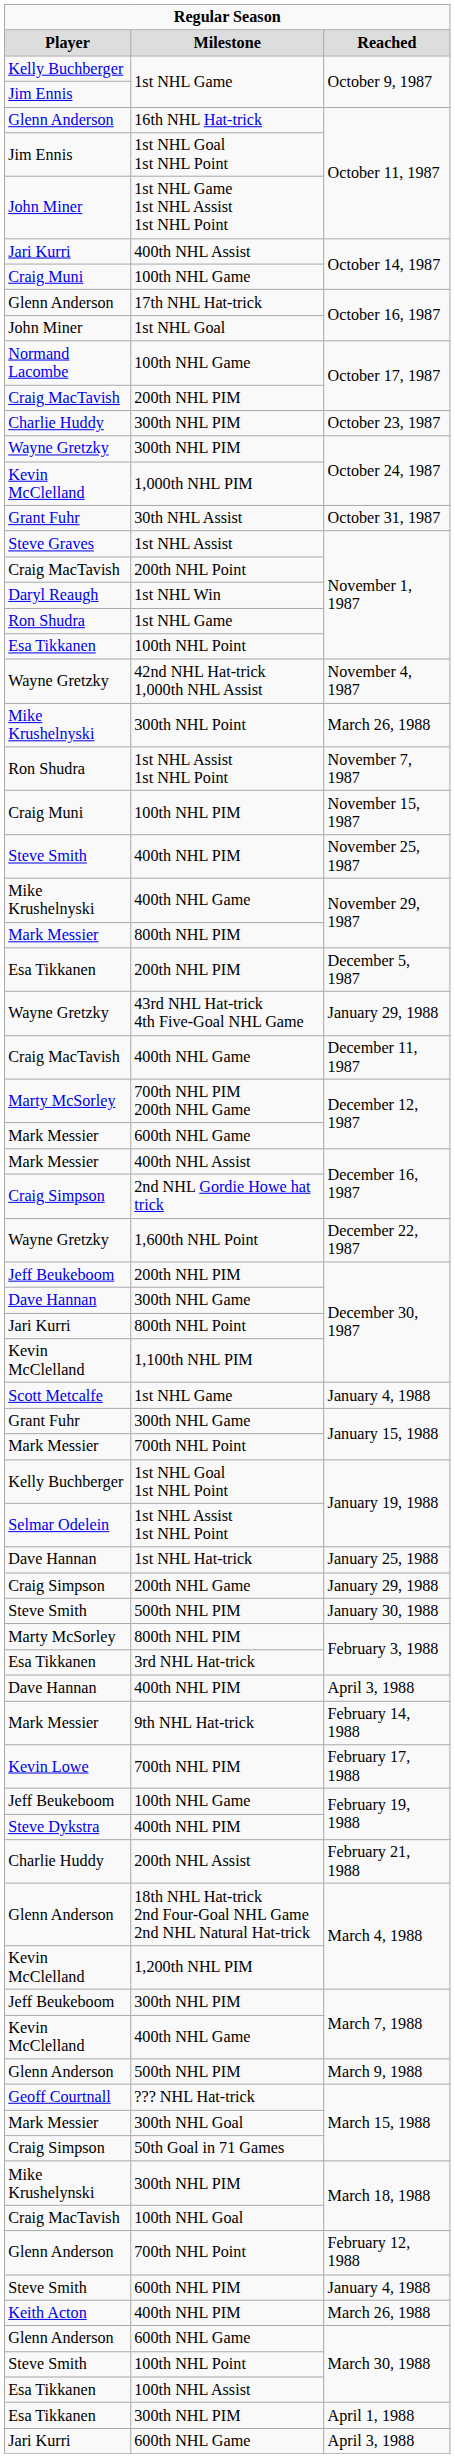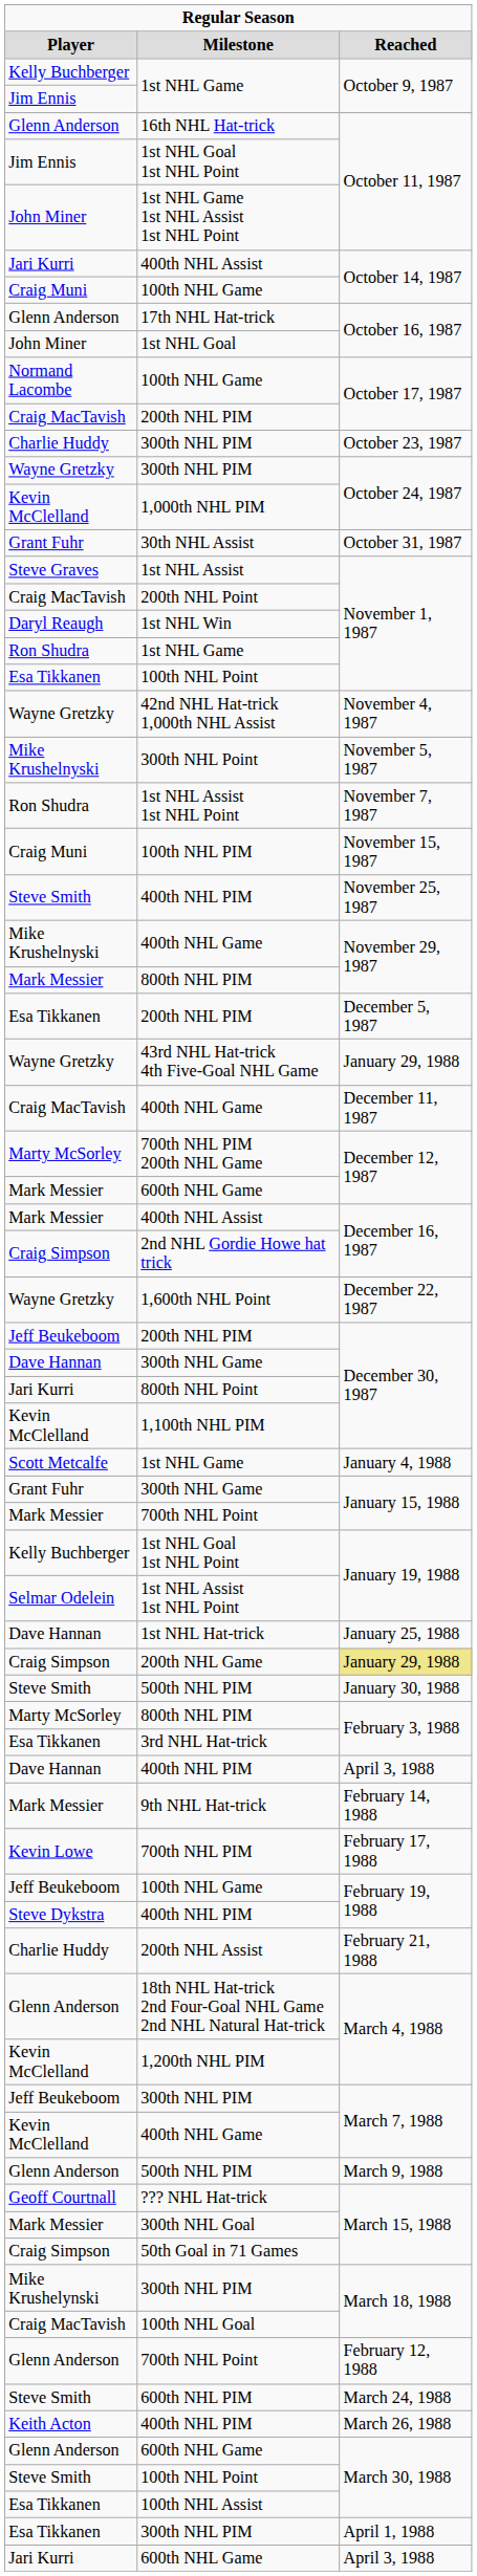 <table class="wikitable" style="width:50%;">
 <tr>
 <td colspan="10" style="text-align:center;"><strong>Regular Season</strong></td>
 </tr>
 <tr style="text-align:center; background:#ddd;">
 <td><strong>Player</strong></td>
 <td><strong>Milestone</strong></td>
 <td><strong>Reached</strong></td>
 </tr>
 <tr>
 <td><a href='#'>Kelly Buchberger</a></td>
 <td rowspan="2">1st NHL Game</td>
 <td rowspan="2">October 9, 1987</td>
 </tr>
 <tr>
 <td><a href='#'>Jim Ennis</a></td>
 </tr>
 <tr>
 <td><a href='#'>Glenn Anderson</a></td>
 <td>16th NHL <a href='#'>Hat-trick</a></td>
 <td rowspan="3">October 11, 1987</td>
 </tr>
 <tr>
 <td>Jim Ennis</td>
 <td>1st NHL Goal<br>1st NHL Point</td>
 </tr>
 <tr>
 <td><a href='#'>John Miner</a></td>
 <td>1st NHL Game<br>1st NHL Assist<br>1st NHL Point</td>
 </tr>
 <tr>
 <td><a href='#'>Jari Kurri</a></td>
 <td>400th NHL Assist</td>
 <td rowspan="2">October 14, 1987</td>
 </tr>
 <tr>
 <td><a href='#'>Craig Muni</a></td>
 <td>100th NHL Game</td>
 </tr>
 <tr>
 <td>Glenn Anderson</td>
 <td>17th NHL Hat-trick</td>
 <td rowspan="2">October 16, 1987</td>
 </tr>
 <tr>
 <td>John Miner</td>
 <td>1st NHL Goal</td>
 </tr>
 <tr>
 <td><a href='#'>Normand Lacombe</a></td>
 <td>100th NHL Game</td>
 <td rowspan="2">October 17, 1987</td>
 </tr>
 <tr>
 <td><a href='#'>Craig MacTavish</a></td>
 <td>200th NHL PIM</td>
 </tr>
 <tr>
 <td><a href='#'>Charlie Huddy</a></td>
 <td>300th NHL PIM</td>
 <td>October 23, 1987</td>
 </tr>
 <tr>
 <td><a href='#'>Wayne Gretzky</a></td>
 <td>300th NHL PIM</td>
 <td rowspan="2">October 24, 1987</td>
 </tr>
 <tr>
 <td><a href='#'>Kevin McClelland</a></td>
 <td>1,000th NHL PIM</td>
 </tr>
 <tr>
 <td><a href='#'>Grant Fuhr</a></td>
 <td>30th NHL Assist</td>
 <td>October 31, 1987</td>
 </tr>
 <tr>
 <td><a href='#'>Steve Graves</a></td>
 <td>1st NHL Assist</td>
 <td rowspan="5">November 1, 1987</td>
 </tr>
 <tr>
 <td>Craig MacTavish</td>
 <td>200th NHL Point</td>
 </tr>
 <tr>
 <td><a href='#'>Daryl Reaugh</a></td>
 <td>1st NHL Win</td>
 </tr>
 <tr>
 <td><a href='#'>Ron Shudra</a></td>
 <td>1st NHL Game</td>
 </tr>
 <tr>
 <td><a href='#'>Esa Tikkanen</a></td>
 <td>100th NHL Point</td>
 </tr>
 <tr>
 <td>Wayne Gretzky</td>
 <td>42nd NHL Hat-trick<br>1,000th NHL Assist</td>
 <td>November 4, 1987</td>
 </tr>
 <tr>
 <td><a href='#'>Mike Krushelnyski</a></td>
 <td>300th NHL Point</td>
-<td>March 26, 1988</td>
+<td>November 5, 1987</td>
 </tr>
 <tr>
 <td>Ron Shudra</td>
 <td>1st NHL Assist<br>1st NHL Point</td>
 <td>November 7, 1987</td>
 </tr>
 <tr>
 <td>Craig Muni</td>
 <td>100th NHL PIM</td>
 <td>November 15, 1987</td>
 </tr>
 <tr>
 <td><a href='#'>Steve Smith</a></td>
 <td>400th NHL PIM</td>
 <td>November 25, 1987</td>
 </tr>
 <tr>
 <td>Mike Krushelnyski</td>
 <td>400th NHL Game</td>
 <td rowspan="2">November 29, 1987</td>
 </tr>
 <tr>
 <td><a href='#'>Mark Messier</a></td>
 <td>800th NHL PIM</td>
 </tr>
 <tr>
 <td>Esa Tikkanen</td>
 <td>200th NHL PIM</td>
 <td>December 5, 1987</td>
 </tr>
 <tr>
 <td>Wayne Gretzky</td>
 <td>43rd NHL Hat-trick<br>4th Five-Goal NHL Game</td>
 <td>January 29, 1988</td>
 </tr>
 <tr>
 <td>Craig MacTavish</td>
 <td>400th NHL Game</td>
 <td>December 11, 1987</td>
 </tr>
 <tr>
 <td><a href='#'>Marty McSorley</a></td>
 <td>700th NHL PIM<br>200th NHL Game</td>
 <td rowspan="2">December 12, 1987</td>
 </tr>
 <tr>
 <td>Mark Messier</td>
 <td>600th NHL Game</td>
 </tr>
 <tr>
 <td>Mark Messier</td>
 <td>400th NHL Assist</td>
 <td rowspan="2">December 16, 1987</td>
 </tr>
 <tr>
 <td><a href='#'>Craig Simpson</a></td>
 <td>2nd NHL <a href='#'>Gordie Howe hat trick</a></td>
 </tr>
 <tr>
 <td>Wayne Gretzky</td>
 <td>1,600th NHL Point</td>
 <td>December 22, 1987</td>
 </tr>
 <tr>
 <td><a href='#'>Jeff Beukeboom</a></td>
 <td>200th NHL PIM</td>
 <td rowspan="4">December 30, 1987</td>
 </tr>
 <tr>
 <td><a href='#'>Dave Hannan</a></td>
 <td>300th NHL Game</td>
 </tr>
 <tr>
 <td>Jari Kurri</td>
 <td>800th NHL Point</td>
 </tr>
 <tr>
 <td>Kevin McClelland</td>
 <td>1,100th NHL PIM</td>
 </tr>
 <tr>
 <td><a href='#'>Scott Metcalfe</a></td>
 <td>1st NHL Game</td>
 <td>January 4, 1988</td>
 </tr>
 <tr>
 <td>Grant Fuhr</td>
 <td>300th NHL Game</td>
 <td rowspan="2">January 15, 1988</td>
 </tr>
 <tr>
 <td>Mark Messier</td>
 <td>700th NHL Point</td>
 </tr>
 <tr>
 <td>Kelly Buchberger</td>
 <td>1st NHL Goal<br>1st NHL Point</td>
 <td rowspan="2">January 19, 1988</td>
 </tr>
 <tr>
 <td><a href='#'>Selmar Odelein</a></td>
 <td>1st NHL Assist<br>1st NHL Point</td>
 </tr>
 <tr>
 <td>Dave Hannan</td>
 <td>1st NHL Hat-trick</td>
 <td>January 25, 1988</td>
 </tr>
 <tr>
 <td>Craig Simpson</td>
 <td>200th NHL Game</td>
-<td>January 29, 1988</td>
+<td style="background: khaki;">January 29, 1988</td>
 </tr>
 <tr>
 <td>Steve Smith</td>
 <td>500th NHL PIM</td>
 <td>January 30, 1988</td>
 </tr>
 <tr>
 <td>Marty McSorley</td>
 <td>800th NHL PIM</td>
 <td rowspan="2">February 3, 1988</td>
 </tr>
 <tr>
 <td>Esa Tikkanen</td>
 <td>3rd NHL Hat-trick</td>
 </tr>
 <tr>
 <td>Dave Hannan</td>
 <td>400th NHL PIM</td>
 <td>April 3, 1988</td>
 </tr>
 <tr>
 <td>Mark Messier</td>
 <td>9th NHL Hat-trick</td>
 <td>February 14, 1988</td>
 </tr>
 <tr>
 <td><a href='#'>Kevin Lowe</a></td>
 <td>700th NHL PIM</td>
 <td>February 17, 1988</td>
 </tr>
 <tr>
 <td>Jeff Beukeboom</td>
 <td>100th NHL Game</td>
 <td rowspan="2">February 19, 1988</td>
 </tr>
 <tr>
 <td><a href='#'>Steve Dykstra</a></td>
 <td>400th NHL PIM</td>
 </tr>
 <tr>
 <td>Charlie Huddy</td>
 <td>200th NHL Assist</td>
 <td>February 21, 1988</td>
 </tr>
 <tr>
 <td>Glenn Anderson</td>
 <td>18th NHL Hat-trick<br>2nd Four-Goal NHL Game<br>2nd NHL Natural Hat-trick</td>
 <td rowspan="2">March 4, 1988</td>
 </tr>
 <tr>
 <td>Kevin McClelland</td>
 <td>1,200th NHL PIM</td>
 </tr>
 <tr>
 <td>Jeff Beukeboom</td>
 <td>300th NHL PIM</td>
 <td rowspan="2">March 7, 1988</td>
 </tr>
 <tr>
 <td>Kevin McClelland</td>
 <td>400th NHL Game</td>
 </tr>
 <tr>
 <td>Glenn Anderson</td>
 <td>500th NHL PIM</td>
 <td>March 9, 1988</td>
 </tr>
 <tr>
 <td><a href='#'>Geoff Courtnall</a></td>
 <td>??? NHL Hat-trick</td>
 <td rowspan="3">March 15, 1988</td>
 </tr>
 <tr>
 <td>Mark Messier</td>
 <td>300th NHL Goal</td>
 </tr>
 <tr>
 <td>Craig Simpson</td>
 <td>50th Goal in 71 Games</td>
 </tr>
 <tr>
 <td>Mike Krushelynski</td>
 <td>300th NHL PIM</td>
 <td rowspan="2">March 18, 1988</td>
 </tr>
 <tr>
 <td>Craig MacTavish</td>
 <td>100th NHL Goal</td>
 </tr>
 <tr>
 <td>Glenn Anderson</td>
 <td>700th NHL Point</td>
 <td>February 12, 1988</td>
 </tr>
 <tr>
 <td>Steve Smith</td>
 <td>600th NHL PIM</td>
-<td>January 4, 1988</td>
+<td>March 24, 1988</td>
 </tr>
 <tr>
 <td><a href='#'>Keith Acton</a></td>
 <td>400th NHL PIM</td>
 <td>March 26, 1988</td>
 </tr>
 <tr>
 <td>Glenn Anderson</td>
 <td>600th NHL Game</td>
 <td rowspan="3">March 30, 1988</td>
 </tr>
 <tr>
 <td>Steve Smith</td>
 <td>100th NHL Point</td>
 </tr>
 <tr>
 <td>Esa Tikkanen</td>
 <td>100th NHL Assist</td>
 </tr>
 <tr>
 <td>Esa Tikkanen</td>
 <td>300th NHL PIM</td>
 <td>April 1, 1988</td>
 </tr>
 <tr>
 <td>Jari Kurri</td>
 <td>600th NHL Game</td>
 <td>April 3, 1988</td>
 </tr>
 </table>
